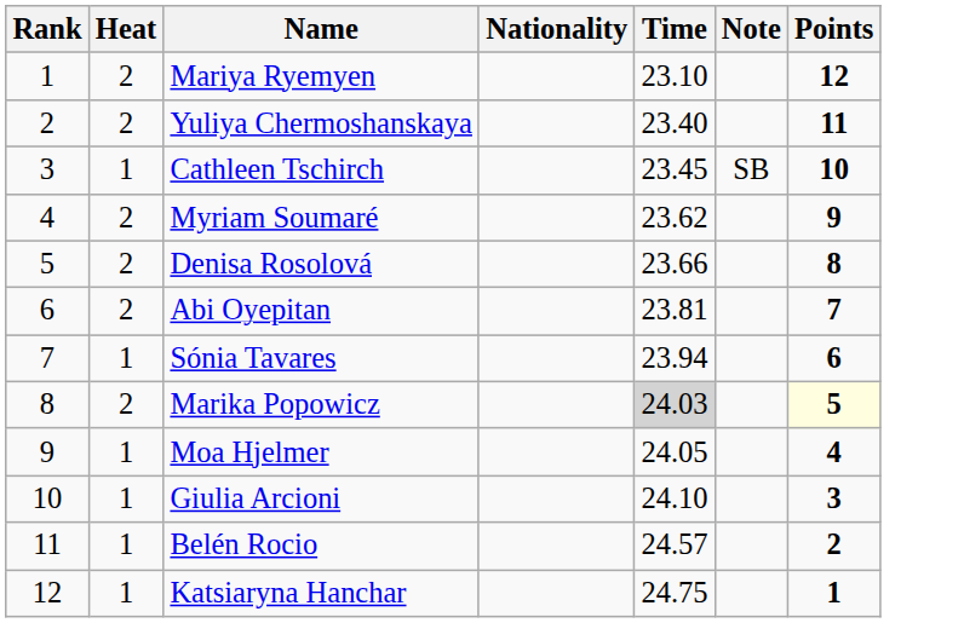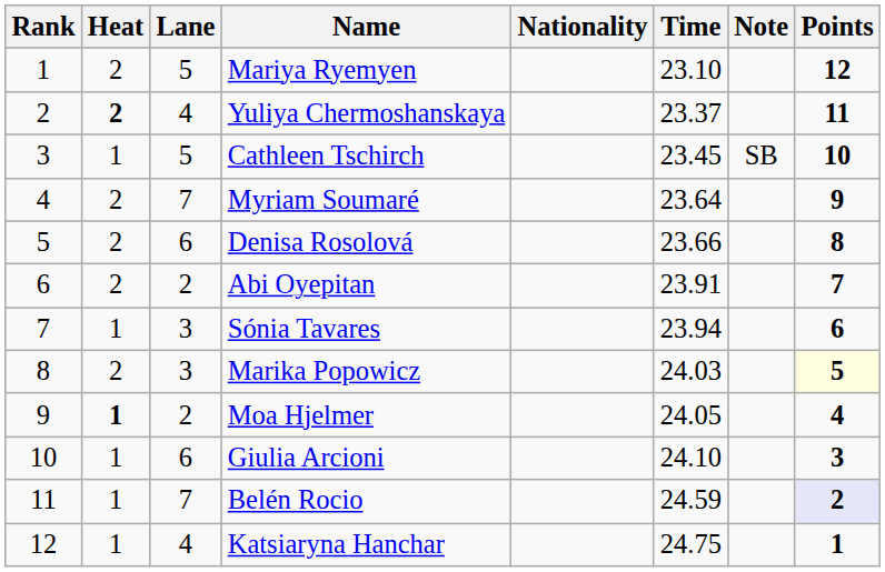 <table class="wikitable sortable" style="text-align:center">
 <tr>
 <th>Rank</th>
 <th>Heat</th>
+<th>Lane</th>
 <th>Name</th>
 <th>Nationality</th>
 <th>Time</th>
 <th>Note</th>
 <th>Points</th>
 </tr>
 <tr>
 <td>1</td>
 <td>2</td>
+<td>5</td>
 <td align=left><a href='#'>Mariya Ryemyen</a></td>
 <td align=left></td>
 <td>23.10</td>
 <td></td>
 <td><strong>12</strong></td>
 </tr>
 <tr>
 <td>2</td>
-<td>2</td>
+<td><strong>2</strong></td>
+<td>4</td>
 <td align=left><a href='#'>Yuliya Chermoshanskaya</a></td>
 <td align=left></td>
-<td>23.40</td>
+<td>23.37</td>
 <td></td>
 <td><strong>11</strong></td>
 </tr>
 <tr>
 <td>3</td>
 <td>1</td>
+<td>5</td>
 <td align=left><a href='#'>Cathleen Tschirch</a></td>
 <td align=left></td>
 <td>23.45</td>
 <td>SB</td>
 <td><strong>10</strong></td>
 </tr>
 <tr>
 <td>4</td>
 <td>2</td>
+<td>7</td>
 <td align=left><a href='#'>Myriam Soumaré</a></td>
 <td align=left></td>
-<td>23.62</td>
+<td>23.64</td>
 <td></td>
 <td><strong>9</strong></td>
 </tr>
 <tr>
 <td>5</td>
 <td>2</td>
+<td>6</td>
 <td align=left><a href='#'>Denisa Rosolová</a></td>
 <td align=left></td>
 <td>23.66</td>
 <td></td>
 <td><strong>8</strong></td>
 </tr>
 <tr>
 <td>6</td>
 <td>2</td>
+<td>2</td>
 <td align=left><a href='#'>Abi Oyepitan</a></td>
 <td align=left></td>
-<td>23.81</td>
+<td>23.91</td>
 <td></td>
 <td><strong>7</strong></td>
 </tr>
 <tr>
 <td>7</td>
 <td>1</td>
+<td>3</td>
 <td align=left><a href='#'>Sónia Tavares</a></td>
 <td align=left></td>
 <td>23.94</td>
 <td></td>
 <td><strong>6</strong></td>
 </tr>
 <tr>
 <td>8</td>
 <td>2</td>
+<td>3</td>
 <td align=left><a href='#'>Marika Popowicz</a></td>
 <td align=left></td>
-<td style="background: lightgrey;">24.03</td>
+<td>24.03</td>
 <td></td>
 <td style="background: lightyellow;"><strong>5</strong></td>
 </tr>
 <tr>
 <td>9</td>
-<td>1</td>
+<td><strong>1</strong></td>
+<td>2</td>
 <td align=left><a href='#'>Moa Hjelmer</a></td>
 <td align=left></td>
 <td>24.05</td>
 <td></td>
 <td><strong>4</strong></td>
 </tr>
 <tr>
 <td>10</td>
 <td>1</td>
+<td>6</td>
 <td align=left><a href='#'>Giulia Arcioni</a></td>
 <td align=left></td>
 <td>24.10</td>
 <td></td>
 <td><strong>3</strong></td>
 </tr>
 <tr>
 <td>11</td>
 <td>1</td>
+<td>7</td>
 <td align=left><a href='#'>Belén Rocio</a></td>
 <td align=left></td>
-<td>24.57</td>
+<td>24.59</td>
 <td></td>
-<td><strong>2</strong></td>
+<td style="background: lavender;"><strong>2</strong></td>
 </tr>
 <tr>
 <td>12</td>
 <td>1</td>
+<td>4</td>
 <td align=left><a href='#'>Katsiaryna Hanchar</a></td>
 <td align=left></td>
 <td>24.75</td>
 <td></td>
 <td><strong>1</strong></td>
 </tr>
 </table>
